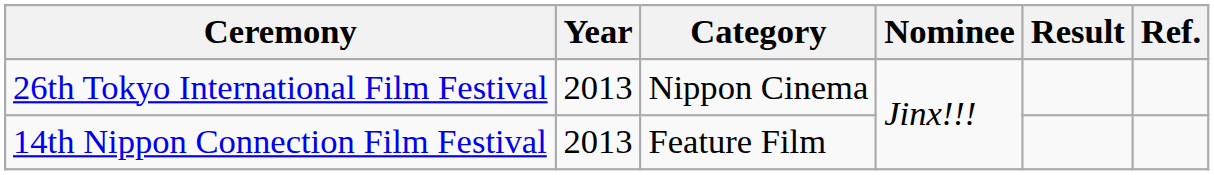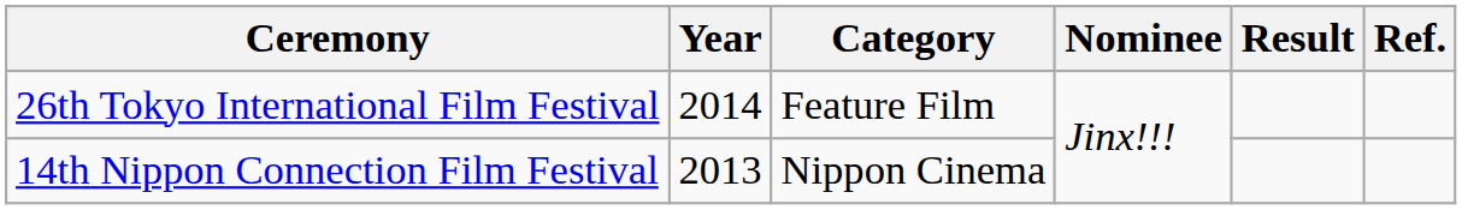 <table class="wikitable">
 <tr>
 <th>Ceremony</th>
 <th>Year</th>
 <th>Category</th>
 <th>Nominee</th>
 <th>Result</th>
 <th>Ref.</th>
 </tr>
 <tr>
 <td><a href='#'>26th Tokyo International Film Festival</a></td>
-<td>2013</td>
-<td>Nippon Cinema</td>
+<td>2014</td>
+<td>Feature Film</td>
 <td rowspan="2"><em>Jinx!!!</em></td>
 <td></td>
 <td></td>
 </tr>
 <tr>
 <td><a href='#'>14th Nippon Connection Film Festival</a></td>
 <td>2013</td>
-<td>Feature Film</td>
+<td>Nippon Cinema</td>
 <td></td>
 <td></td>
 </tr>
 </table>
